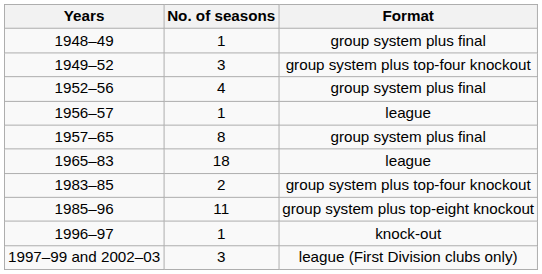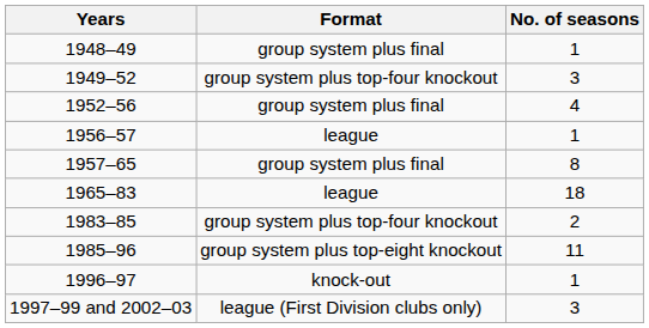 <table class="wikitable">
 <tr>
 <th>Years</th>
+<th>Format</th>
 <th>No. of seasons</th>
-<th>Format</th>
 </tr>
 <tr align=center>
 <td>1948–49</td>
+<td>group system plus final</td>
 <td>1</td>
-<td>group system plus final</td>
 </tr>
 <tr align=center>
 <td>1949–52</td>
+<td>group system plus top-four knockout</td>
 <td>3</td>
-<td>group system plus top-four knockout</td>
 </tr>
 <tr align=center>
 <td>1952–56</td>
+<td>group system plus final</td>
 <td>4</td>
-<td>group system plus final</td>
 </tr>
 <tr align=center>
 <td>1956–57</td>
+<td>league</td>
 <td>1</td>
-<td>league</td>
 </tr>
 <tr align=center>
 <td>1957–65</td>
+<td>group system plus final</td>
 <td>8</td>
-<td>group system plus final</td>
 </tr>
 <tr align=center>
 <td>1965–83</td>
+<td>league</td>
 <td>18</td>
-<td>league</td>
 </tr>
 <tr align=center>
 <td>1983–85</td>
+<td>group system plus top-four knockout</td>
 <td>2</td>
-<td>group system plus top-four knockout</td>
 </tr>
 <tr align=center>
 <td>1985–96</td>
+<td>group system plus top-eight knockout</td>
 <td>11</td>
-<td>group system plus top-eight knockout</td>
 </tr>
 <tr align=center>
 <td>1996–97</td>
+<td>knock-out</td>
 <td>1</td>
-<td>knock-out</td>
 </tr>
 <tr align=center>
 <td>1997–99 and 2002–03</td>
+<td>league (First Division clubs only)</td>
 <td>3</td>
-<td>league (First Division clubs only)</td>
 </tr>
 </table>
